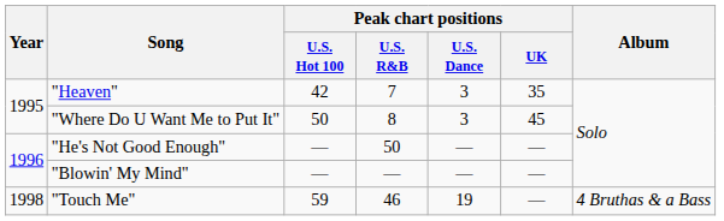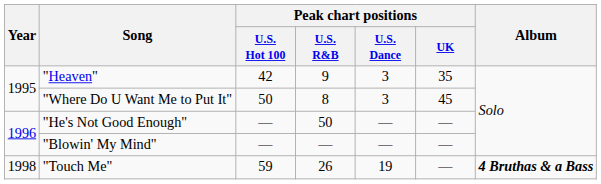 <table class="wikitable">
 <tr>
 <th align=center rowspan=2>Year</th>
 <th align=center rowspan=2>Song</th>
 <th align=center colspan=4>Peak chart positions</th>
 <th align=center rowspan=2>Album</th>
 </tr>
 <tr>
 <th width=60><small><a href='#'>U.S.<br>Hot 100</a></small></th>
 <th width=60><small><a href='#'>U.S.<br>R&B</a></small></th>
 <th width=60><small><a href='#'>U.S.<br>Dance</a></small></th>
 <th width=60><small><a href='#'>UK</a></small></th>
 </tr>
 <tr>
 <td align=left valign=center rowspan=2>1995</td>
 <td align=left valign=top>"<a href='#'>Heaven</a>"</td>
 <td align=center valign=center>42</td>
-<td align=center valign=center>7</td>
+<td align=center valign=center>9</td>
 <td align=center valign=center>3</td>
 <td align=center valign=center>35</td>
 <td align=left valign=center rowspan=4><em>Solo</em></td>
 </tr>
 <tr>
 <td align=left valign=top>"Where Do U Want Me to Put It"</td>
 <td align=center valign=center>50</td>
 <td align=center valign=center>8</td>
 <td align=center valign=center>3</td>
 <td align=center valign=center>45</td>
 </tr>
 <tr>
 <td align=left valign=center rowspan=2><a href='#'>1996</a></td>
 <td align=left valign=top>"He's Not Good Enough"</td>
 <td align=center valign=center>—</td>
 <td align=center valign=center>50</td>
 <td align=center valign=center>—</td>
 <td align=center valign=center>—</td>
 </tr>
 <tr>
 <td align=left valign=top>"Blowin' My Mind"</td>
 <td align=center valign=center>—</td>
 <td align=center valign=center>—</td>
 <td align=center valign=center>—</td>
 <td align=center valign=center>—</td>
 </tr>
 <tr>
 <td align=left valign=center>1998</td>
 <td align=left valign=top>"Touch Me"</td>
 <td align=center valign=center>59</td>
-<td align=center valign=center>46</td>
+<td align=center valign=center>26</td>
 <td align=center valign=center>19</td>
 <td align=center valign=center>—</td>
-<td align=left valign=center><em>4 Bruthas & a Bass</em></td>
+<td align=left valign=center><strong><em>4 Bruthas & a Bass</em></strong></td>
 </tr>
 </table>
